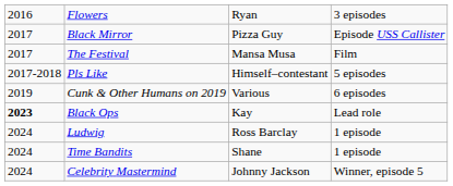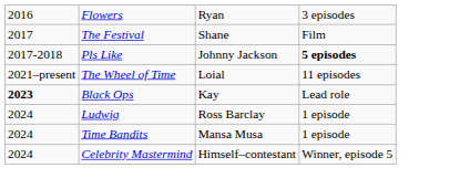 <table class="wikitable sortable">
 <tr>
 <td>2016</td>
 <td><em><a href='#'>Flowers</a></em></td>
 <td>Ryan</td>
 <td>3 episodes</td>
 </tr>
 <tr>
 <td>2017</td>
-<td><em><a href='#'>Black Mirror</a></em></td>
-<td>Pizza Guy</td>
-<td>Episode <em><a href='#'>USS Callister</a></em></td>
-</tr>
-<tr>
-<td>2017</td>
 <td><em><a href='#'>The Festival</a> </em></td>
-<td>Mansa Musa</td>
+<td>Shane</td>
 <td>Film</td>
 </tr>
 <tr>
 <td>2017-2018</td>
 <td><em><a href='#'>Pls Like</a> </em></td>
-<td>Himself–contestant</td>
-<td>5 episodes</td>
+<td>Johnny Jackson</td>
+<td><strong>5 episodes</strong></td>
 </tr>
 <tr>
-<td>2019</td>
-<td><em> Cunk & Other Humans on 2019 </em></td>
-<td>Various</td>
-<td>6 episodes</td>
+<td>2021–present</td>
+<td><em><a href='#'>The Wheel of Time</a> </em></td>
+<td>Loial</td>
+<td>11 episodes</td>
 </tr>
 <tr>
 <td><strong>2023</strong></td>
 <td><em><a href='#'>Black Ops</a> </em></td>
 <td>Kay</td>
 <td>Lead role</td>
 </tr>
 <tr>
 <td>2024</td>
 <td><em><a href='#'>Ludwig</a></em></td>
 <td>Ross Barclay</td>
 <td>1 episode</td>
 </tr>
 <tr>
 <td>2024</td>
 <td><em><a href='#'>Time Bandits</a></em></td>
-<td>Shane</td>
+<td>Mansa Musa</td>
 <td>1 episode</td>
 </tr>
 <tr>
 <td>2024</td>
 <td><a href='#'><em>Celebrity</em> <em>Mastermind</em></a></td>
-<td>Johnny Jackson</td>
+<td>Himself–contestant</td>
 <td>Winner, episode 5</td>
 </tr>
 </table>
